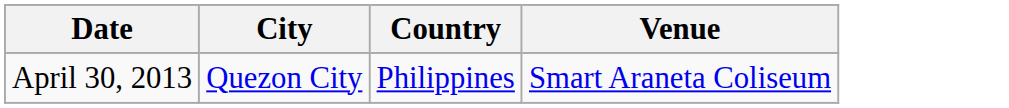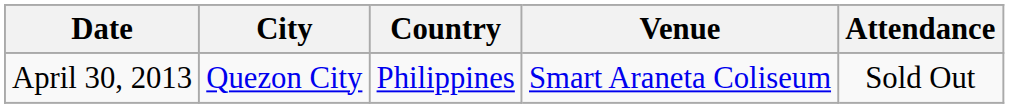 <table class="wikitable" style="text-align:center;">
 <tr>
 <th>Date</th>
 <th>City</th>
 <th>Country</th>
 <th>Venue</th>
+<th>Attendance</th>
 </tr>
 <tr>
 <td>April 30, 2013</td>
 <td><a href='#'>Quezon City</a></td>
 <td><a href='#'>Philippines</a></td>
 <td><a href='#'>Smart Araneta Coliseum</a></td>
+<td>Sold Out</td>
 </tr>
 </table>
